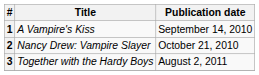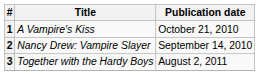 <table class="wikitable">
 <tr>
 <th>#</th>
 <th>Title</th>
 <th>Publication date</th>
 </tr>
 <tr>
 <th>1</th>
 <td><em>A Vampire's Kiss</em></td>
-<td>September 14, 2010</td>
+<td>October 21, 2010</td>
 </tr>
 <tr>
 <th>2</th>
 <td><em>Nancy Drew: Vampire Slayer</em></td>
-<td>October 21, 2010</td>
+<td>September 14, 2010</td>
 </tr>
 <tr>
 <th>3</th>
 <td><em>Together with the Hardy Boys</em></td>
 <td>August 2, 2011</td>
 </tr>
 <tr>
 </tr>
 </table>
